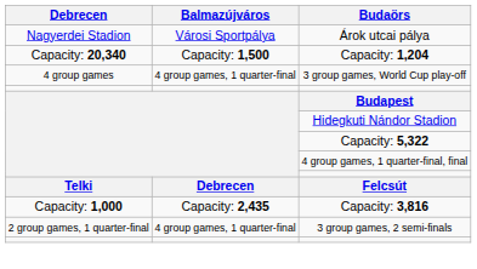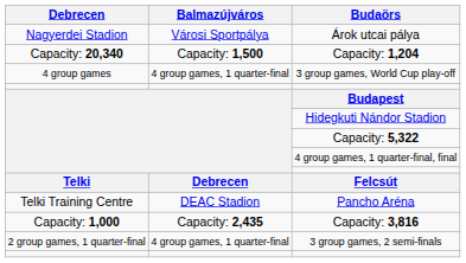 <table class="wikitable" style="text-align:center">
 <tr>
 <th><a href='#'>Debrecen</a></th>
 <th><a href='#'>Balmazújváros</a></th>
 <th><a href='#'>Budaörs</a></th>
 </tr>
 <tr>
 <td><a href='#'>Nagyerdei Stadion</a></td>
 <td><a href='#'>Városi Sportpálya</a></td>
 <td>Árok utcai pálya</td>
 </tr>
 <tr>
 <td>Capacity: <strong>20,340</strong></td>
 <td>Capacity: <strong>1,500</strong></td>
 <td>Capacity: <strong>1,204</strong></td>
 </tr>
 <tr>
 <td><small>4 group games</small></td>
 <td><small>4 group games, 1 quarter-final</small></td>
 <td><small>3 group games, World Cup play-off</small></td>
 </tr>
 <tr>
 <td></td>
 <td></td>
 <td></td>
 </tr>
 <tr>
 <th rowspan="5" colspan="2"></th>
 <th><a href='#'>Budapest</a></th>
 </tr>
 <tr>
 <td><a href='#'>Hidegkuti Nándor Stadion</a></td>
 </tr>
 <tr>
 <td>Capacity: <strong>5,322</strong></td>
 </tr>
 <tr>
 <td><small>4 group games, 1 quarter-final, final</small></td>
 </tr>
 <tr>
 <td></td>
 </tr>
 <tr>
 <th><a href='#'>Telki</a></th>
 <th><a href='#'>Debrecen</a></th>
 <th><a href='#'>Felcsút</a></th>
 </tr>
 <tr>
+<td>Telki Training Centre</td>
+<td><a href='#'>DEAC Stadion</a></td>
+<td><a href='#'>Pancho Aréna</a></td>
+</tr>
+<tr>
 <td>Capacity: <strong>1,000</strong></td>
 <td>Capacity: <strong>2,435</strong></td>
 <td>Capacity: <strong>3,816</strong></td>
 </tr>
 <tr>
 <td><small>2 group games, 1 quarter-final</small></td>
 <td><small>4 group games, 1 quarter-final</small></td>
 <td><small>3 group games, 2 semi-finals</small></td>
 </tr>
 <tr>
 <td></td>
 <td></td>
 <td></td>
 </tr>
 </table>
